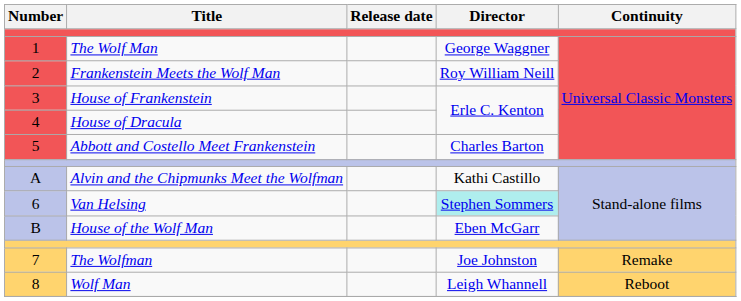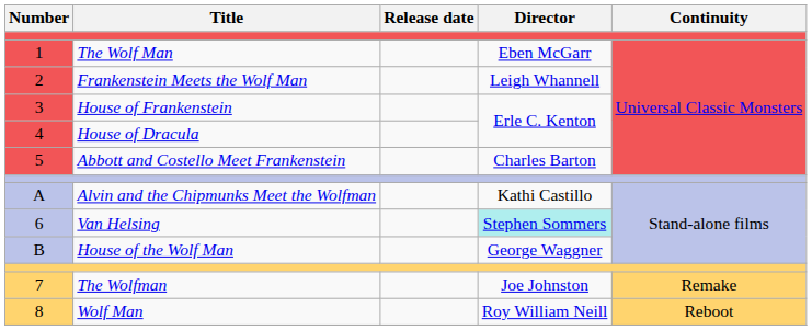 <table class="wikitable" style="text-align:left;">
 <tr>
 <th>Number</th>
 <th>Title</th>
 <th>Release date</th>
 <th>Director</th>
 <th>Continuity</th>
 </tr>
 <tr>
 <td colspan="5" style="background:#f25557;"></td>
 </tr>
 <tr>
 <td style="text-align:center; background:#f25557;">1</td>
 <td><a href='#'><em>The Wolf Man</em></a></td>
 <td style="text-align:center;"></td>
-<td style="text-align:center;"><a href='#'>George Waggner</a></td>
+<td style="text-align:center;"><a href='#'>Eben McGarr</a></td>
 <td rowspan="5" style="text-align:center; background:#f25557;"><a href='#'>Universal Classic Monsters</a></td>
 </tr>
 <tr>
 <td style="text-align:center; background:#f25557;">2</td>
 <td><em><a href='#'>Frankenstein Meets the Wolf Man</a></em></td>
 <td style="text-align:center;"></td>
-<td style="text-align:center;"><a href='#'>Roy William Neill</a></td>
+<td style="text-align:center;"><a href='#'>Leigh Whannell</a></td>
 </tr>
 <tr>
 <td style="text-align:center; background:#f25557;">3</td>
 <td><a href='#'><em>House of Frankenstein</em></a></td>
 <td style="text-align:center;"></td>
 <td rowspan="2" style="text-align:center;"><a href='#'>Erle C. Kenton</a></td>
 </tr>
 <tr>
 <td style="text-align:center; background:#f25557;">4</td>
 <td><em><a href='#'>House of Dracula</a></em></td>
 <td style="text-align:center;"></td>
 </tr>
 <tr>
 <td style="text-align:center; background:#f25557;">5</td>
 <td><em><a href='#'>Abbott and Costello Meet Frankenstein</a></em></td>
 <td style="text-align:center;"></td>
 <td style="text-align:center;"><a href='#'>Charles Barton</a></td>
 </tr>
 <tr>
 <td colspan="5" style="background:#bbc3e9;"></td>
 </tr>
 <tr>
 <td style="text-align:center; background:#bbc3e9;">A</td>
 <td><em><a href='#'>Alvin and the Chipmunks Meet the Wolfman</a></em></td>
 <td style="text-align:center;"></td>
 <td style="text-align:center;">Kathi Castillo</td>
 <td rowspan="3" style="text-align:center; background:#bbc3e9;">Stand-alone films</td>
 </tr>
 <tr>
 <td style="text-align:center; background:#bbc3e9;">6</td>
 <td><a href='#'><em>Van Helsing</em></a></td>
 <td style="text-align:center;"></td>
 <td style="background: paleturquoise; text-align:center;"><a href='#'>Stephen Sommers</a></td>
 </tr>
 <tr>
 <td style="text-align:center; background:#bbc3e9;">B</td>
 <td><em><a href='#'>House of the Wolf Man</a></em></td>
 <td style="text-align:center;"></td>
-<td style="text-align:center;"><a href='#'>Eben McGarr</a></td>
+<td style="text-align:center;"><a href='#'>George Waggner</a></td>
 </tr>
 <tr>
 <td colspan="5" style="background:#ffd46e;"></td>
 </tr>
 <tr>
 <td style="text-align:center; background:#ffd46e;">7</td>
 <td><em><a href='#'>The Wolfman</a></em></td>
 <td style="text-align:center;"></td>
 <td style="text-align:center;"><a href='#'>Joe Johnston</a></td>
 <td style="text-align:center; background:#ffd46e;">Remake</td>
 </tr>
 <tr>
 <td style="text-align:center; background:#ffd46e;">8</td>
 <td><em><a href='#'>Wolf Man</a></em></td>
 <td style="text-align:center;"></td>
-<td style="text-align:center;"><a href='#'>Leigh Whannell</a></td>
+<td style="text-align:center;"><a href='#'>Roy William Neill</a></td>
 <td style="text-align:center; background:#ffd46e;">Reboot</td>
 </tr>
 <tr>
 </tr>
 </table>
